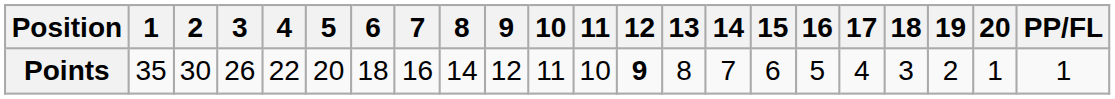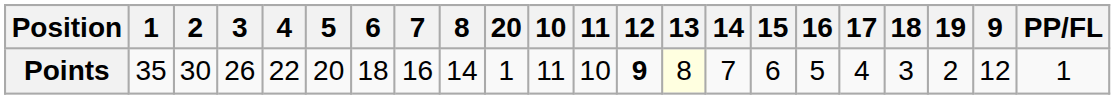 <table class="wikitable" style="font-size: 85%; text-align: center">
 <tr valign="top">
 <th>Position</th>
 <th>1</th>
 <th>2</th>
 <th>3</th>
 <th>4</th>
 <th>5</th>
 <th>6</th>
 <th>7</th>
 <th>8</th>
-<th>9</th>
+<th>20</th>
 <th>10</th>
 <th>11</th>
 <th>12</th>
 <th>13</th>
 <th>14</th>
 <th>15</th>
 <th>16</th>
 <th>17</th>
 <th>18</th>
 <th>19</th>
-<th>20</th>
+<th>9</th>
 <th>PP/FL</th>
 </tr>
 <tr>
 <th>Points</th>
 <td>35</td>
 <td>30</td>
 <td>26</td>
 <td>22</td>
 <td>20</td>
 <td>18</td>
 <td>16</td>
 <td>14</td>
-<td>12</td>
+<td>1</td>
 <td>11</td>
 <td>10</td>
 <td><strong>9</strong></td>
-<td>8</td>
+<td style="background: lightyellow;">8</td>
 <td>7</td>
 <td>6</td>
 <td>5</td>
 <td>4</td>
 <td>3</td>
 <td>2</td>
-<td>1</td>
+<td>12</td>
 <td>1</td>
 </tr>
 </table>
